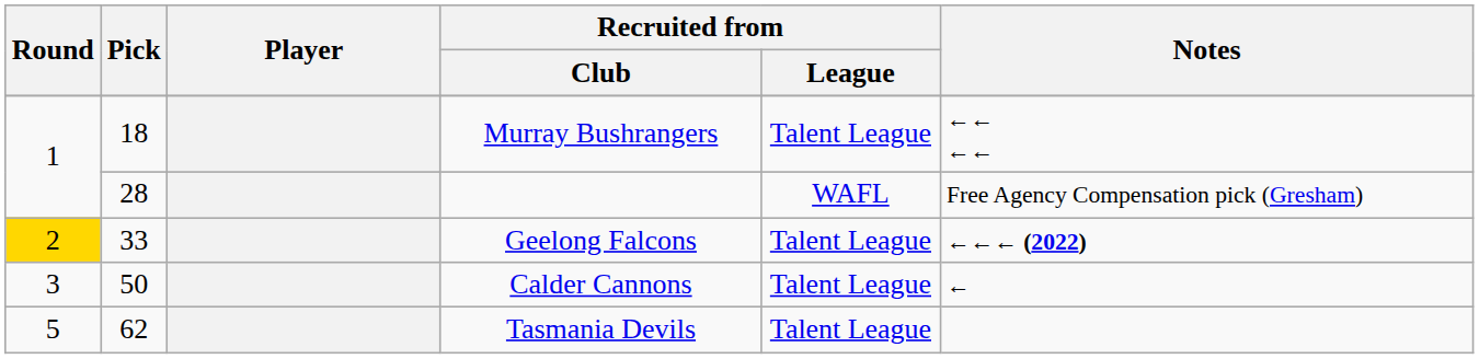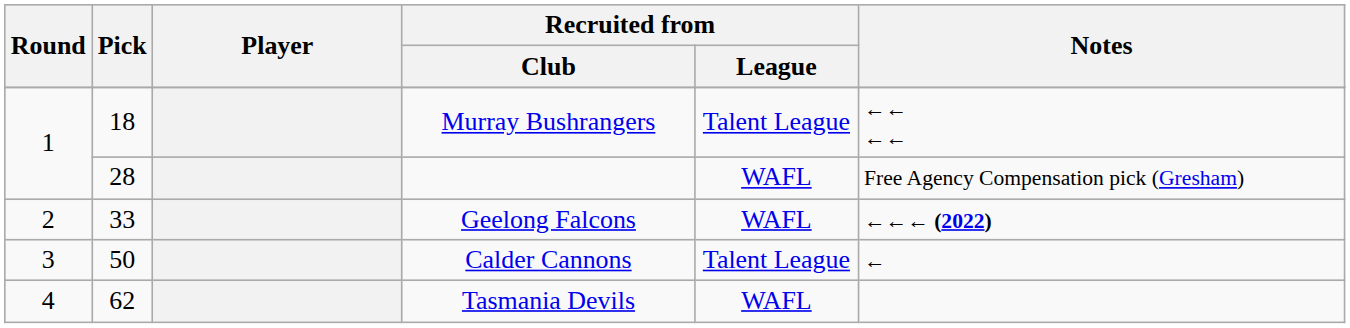 <table class="wikitable sortable plainrowheaders" style="text-align:center;">
 <tr>
 <th rowspan=2>Round</th>
 <th rowspan=2>Pick</th>
 <th rowspan=2 style="width: 110pt">Player</th>
 <th colspan=2>Recruited from</th>
 <th class="unsortable" style="width: 220pt" rowspan=2>Notes</th>
 </tr>
 <tr>
 <th style="width: 130pt">Club</th>
 <th style="width: 70pt">League</th>
 </tr>
 <tr>
 </tr>
 <tr>
 <td rowspan="2">1</td>
 <td>18</td>
 <th scope=row></th>
 <td><a href='#'>Murray Bushrangers</a></td>
 <td><a href='#'>Talent League</a></td>
 <td align="left"><small>←←<br>←←</small></td>
 </tr>
 <tr>
 <td>28</td>
 <th scope=row></th>
 <td></td>
 <td><a href='#'>WAFL</a></td>
 <td align="left"><small>Free Agency Compensation pick (<a href='#'>Gresham</a>)</small></td>
 </tr>
 <tr>
-<td style="background: gold;">2</td>
+<td>2</td>
 <td>33</td>
 <th scope=row></th>
 <td><a href='#'>Geelong Falcons</a></td>
-<td><a href='#'>Talent League</a></td>
+<td><a href='#'>WAFL</a></td>
 <td align="left"><strong><small>←←← (<a href='#'>2022</a>)</small></strong></td>
 </tr>
 <tr>
 <td>3</td>
 <td>50</td>
 <th scope=row></th>
 <td><a href='#'>Calder Cannons</a></td>
 <td><a href='#'>Talent League</a></td>
 <td align="left"><small>←</small></td>
 </tr>
 <tr>
-<td>5</td>
+<td>4</td>
 <td>62</td>
 <th scope=row></th>
 <td><a href='#'>Tasmania Devils</a></td>
-<td><a href='#'>Talent League</a></td>
+<td><a href='#'>WAFL</a></td>
 <td align="left"></td>
 </tr>
 </table>
